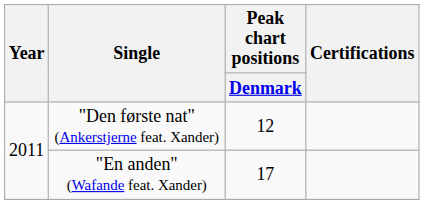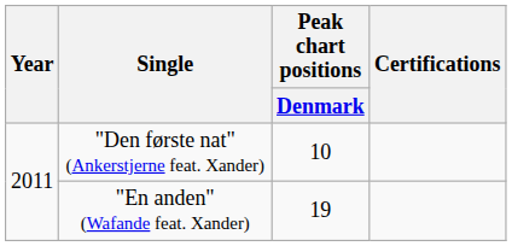 <table class="wikitable sortable" style="text-align:center;">
 <tr>
 <th rowspan="2" width="25">Year</th>
 <th rowspan="2" width="150">Single</th>
 <th colspan="1">Peak chart positions</th>
 <th rowspan="2">Certifications</th>
 </tr>
 <tr>
 <th style="width:3em;font-size:100%"><a href='#'>Denmark</a><br></th>
 </tr>
 <tr>
 <td rowspan="2">2011</td>
 <td>"Den første nat" <br><small>(<a href='#'>Ankerstjerne</a> feat. Xander)</small></td>
-<td>12</td>
+<td>10</td>
 <td></td>
 </tr>
 <tr>
 <td>"En anden" <br><small>(<a href='#'>Wafande</a> feat. Xander)</small></td>
-<td>17</td>
+<td>19</td>
 <td></td>
 </tr>
 </table>
